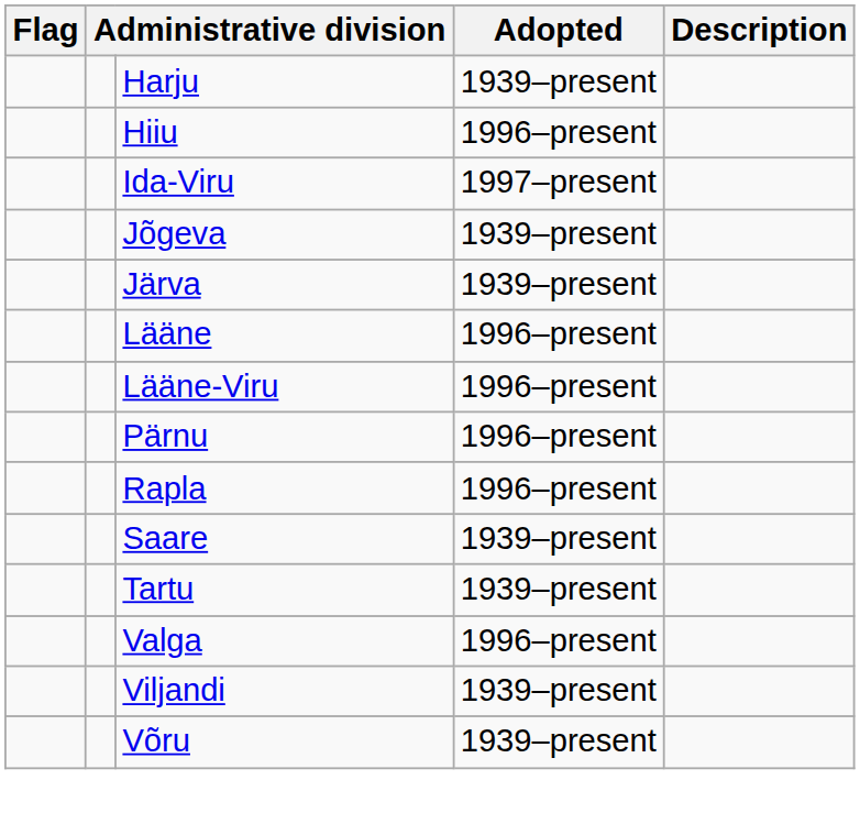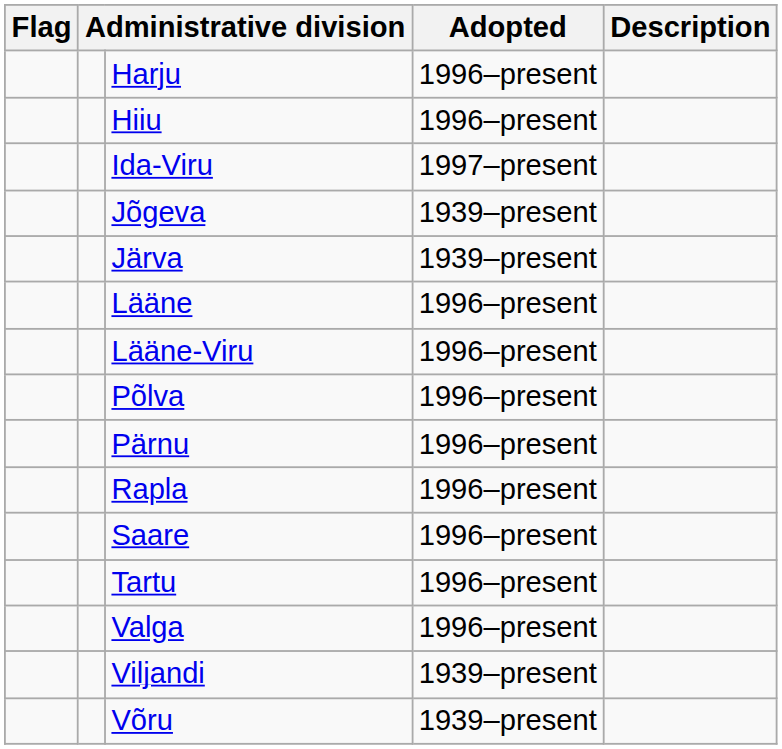 <table class="wikitable sortable">
 <tr>
 <th class="unsortable">Flag</th>
 <th colspan="2">Administrative division</th>
 <th>Adopted</th>
 <th class="unsortable">Description</th>
 </tr>
 <tr>
 <td></td>
 <td></td>
 <td><a href='#'>Harju</a></td>
-<td>1939–present</td>
+<td>1996–present</td>
 <td></td>
 </tr>
 <tr>
 <td></td>
 <td></td>
 <td><a href='#'>Hiiu</a></td>
 <td>1996–present</td>
 <td></td>
 </tr>
 <tr>
 <td></td>
 <td></td>
 <td><a href='#'>Ida-Viru</a></td>
 <td>1997–present</td>
 <td></td>
 </tr>
 <tr>
 <td></td>
 <td></td>
 <td><a href='#'>Jõgeva</a></td>
 <td>1939–present</td>
 <td></td>
 </tr>
 <tr>
 <td></td>
 <td></td>
 <td><a href='#'>Järva</a></td>
 <td>1939–present</td>
 <td></td>
 </tr>
 <tr>
 <td></td>
 <td></td>
 <td><a href='#'>Lääne</a></td>
 <td>1996–present</td>
 <td></td>
 </tr>
 <tr>
 <td></td>
 <td></td>
 <td><a href='#'>Lääne-Viru</a></td>
 <td>1996–present</td>
 <td></td>
 </tr>
 <tr>
 <td></td>
 <td></td>
+<td><a href='#'>Põlva</a></td>
+<td>1996–present</td>
+<td></td>
+</tr>
+<tr>
+<td></td>
+<td></td>
 <td><a href='#'>Pärnu</a></td>
 <td>1996–present</td>
 <td></td>
 </tr>
 <tr>
 <td></td>
 <td></td>
 <td><a href='#'>Rapla</a></td>
 <td>1996–present</td>
 <td></td>
 </tr>
 <tr>
 <td></td>
 <td></td>
 <td><a href='#'>Saare</a></td>
-<td>1939–present</td>
+<td>1996–present</td>
 <td></td>
 </tr>
 <tr>
 <td></td>
 <td></td>
 <td><a href='#'>Tartu</a></td>
-<td>1939–present</td>
+<td>1996–present</td>
 <td></td>
 </tr>
 <tr>
 <td></td>
 <td></td>
 <td><a href='#'>Valga</a></td>
 <td>1996–present</td>
 <td></td>
 </tr>
 <tr>
 <td></td>
 <td></td>
 <td><a href='#'>Viljandi</a></td>
 <td>1939–present</td>
 <td></td>
 </tr>
 <tr>
 <td></td>
 <td></td>
 <td><a href='#'>Võru</a></td>
 <td>1939–present</td>
 <td></td>
 </tr>
 </table>
